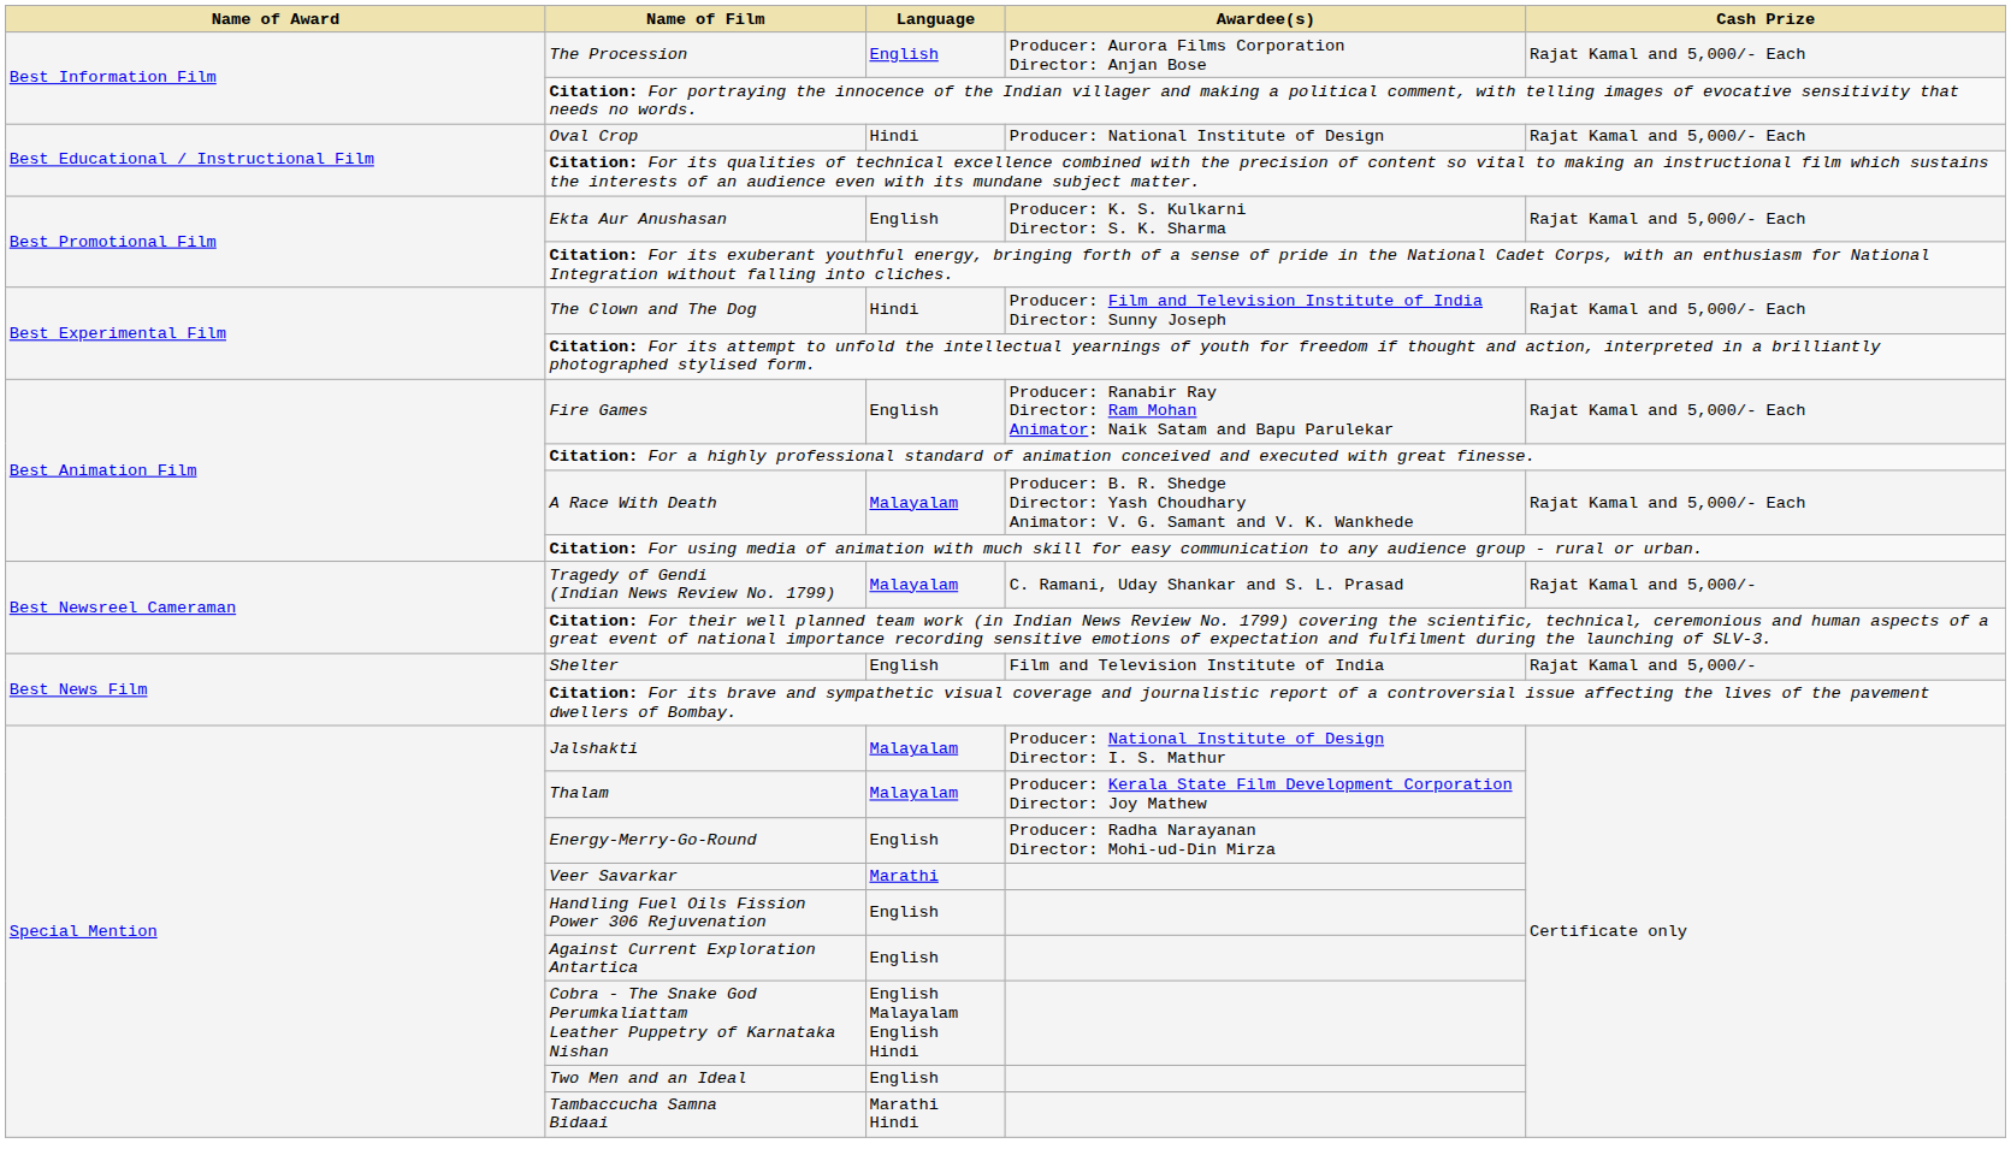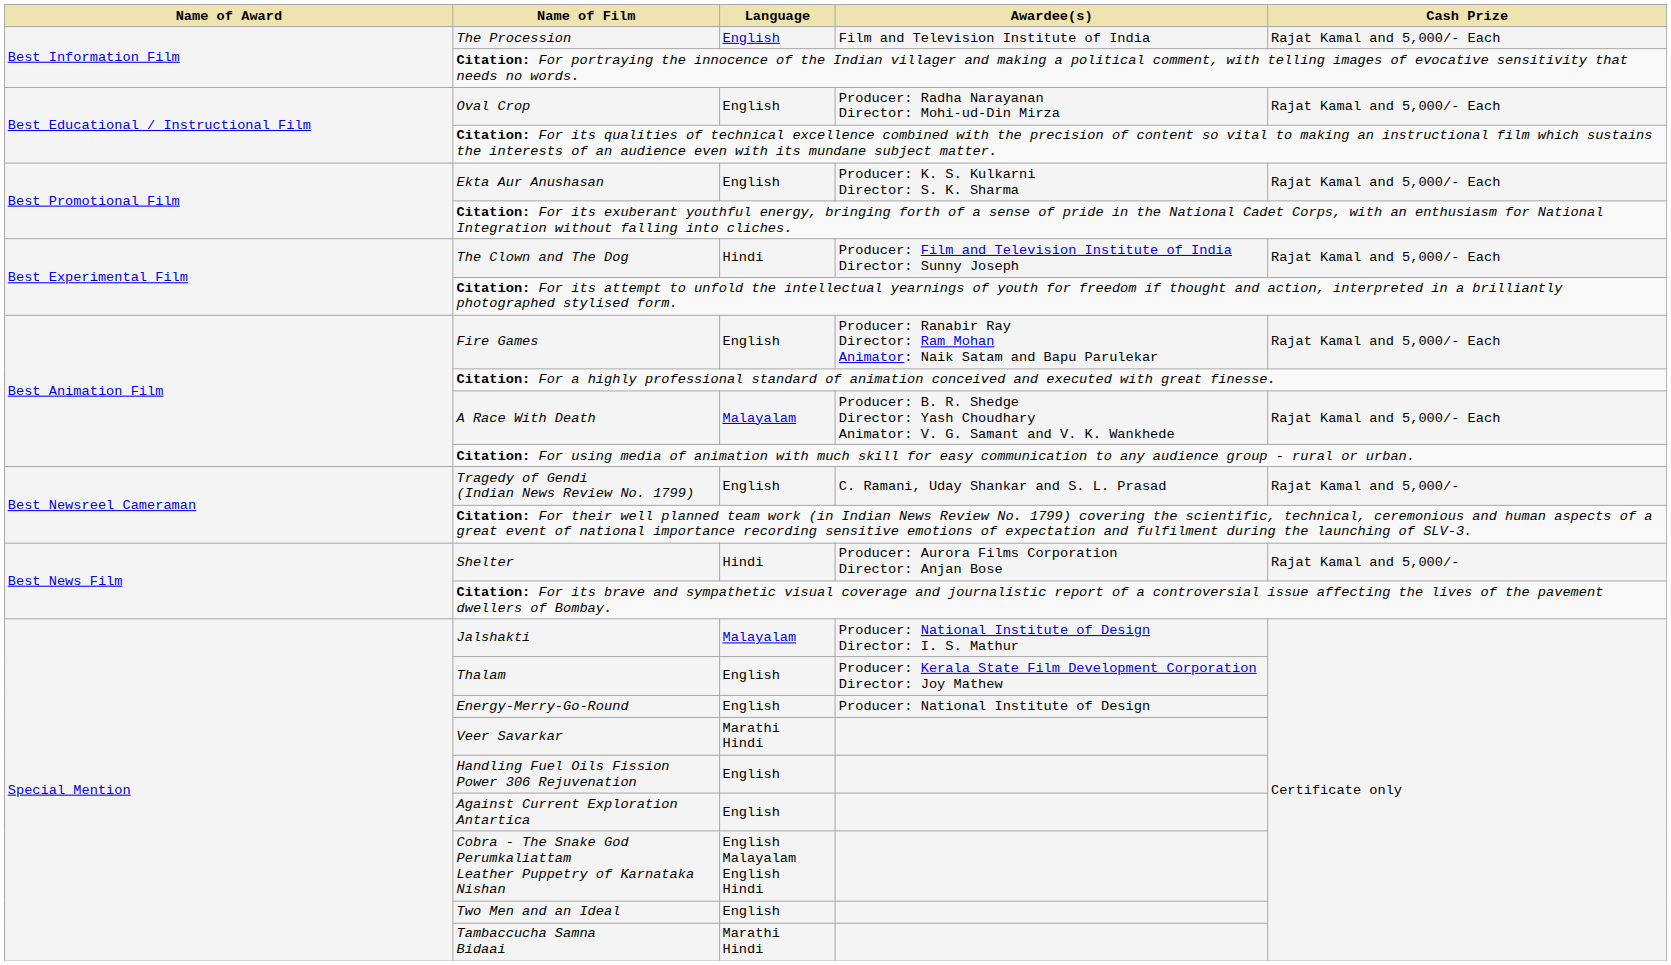 <table class="wikitable" style="width:100%;">
 <tr>
 <th style="background-color:#EFE4B0;width:27%;">Name of Award</th>
 <th style="background-color:#EFE4B0;width:16%;">Name of Film</th>
 <th style="background-color:#EFE4B0;width:7%;">Language</th>
 <th style="background-color:#EFE4B0;width:26%;">Awardee(s)</th>
 <th style="background-color:#EFE4B0;width:24%;">Cash Prize</th>
 </tr>
 <tr style="background-color:#F4F4F4">
 <td rowspan="2"><a href='#'>Best Information Film</a></td>
 <td><em>The Procession</em></td>
 <td><a href='#'>English</a></td>
-<td>Producer: Aurora Films Corporation<br>Director: Anjan Bose</td>
+<td>Film and Television Institute of India</td>
 <td>Rajat Kamal and 5,000/- Each</td>
 </tr>
 <tr style="background-color:#F9F9F9">
 <td colspan="4"><strong>Citation:</strong> <em>For portraying the innocence of the Indian villager and making a political comment, with telling images of evocative sensitivity that needs no words.</em></td>
 </tr>
 <tr style="background-color:#F4F4F4">
 <td rowspan="2"><a href='#'>Best Educational / Instructional Film</a></td>
 <td><em>Oval Crop</em></td>
-<td>Hindi</td>
-<td>Producer: National Institute of Design</td>
+<td>English</td>
+<td>Producer: Radha Narayanan<br>Director: Mohi-ud-Din Mirza</td>
 <td>Rajat Kamal and 5,000/- Each</td>
 </tr>
 <tr style="background-color:#F9F9F9">
 <td colspan="4"><strong>Citation:</strong> <em>For its qualities of technical excellence combined with the precision of content so vital to making an instructional film which sustains the interests of an audience even with its mundane subject matter.</em></td>
 </tr>
 <tr style="background-color:#F4F4F4">
 <td rowspan="2"><a href='#'>Best Promotional Film</a></td>
 <td><em>Ekta Aur Anushasan</em></td>
 <td>English</td>
 <td>Producer: K. S. Kulkarni<br>Director: S. K. Sharma</td>
 <td>Rajat Kamal and 5,000/- Each</td>
 </tr>
 <tr style="background-color:#F9F9F9">
 <td colspan="4"><strong>Citation:</strong> <em>For its exuberant youthful energy, bringing forth of a sense of pride in the National Cadet Corps, with an enthusiasm for National Integration without falling into cliches.</em></td>
 </tr>
 <tr style="background-color:#F4F4F4">
 <td rowspan="2"><a href='#'>Best Experimental Film</a></td>
 <td><em>The Clown and The Dog</em></td>
 <td>Hindi</td>
 <td>Producer: <a href='#'>Film and Television Institute of India</a><br>Director: Sunny Joseph</td>
 <td>Rajat Kamal and 5,000/- Each</td>
 </tr>
 <tr style="background-color:#F9F9F9">
 <td colspan="4"><strong>Citation:</strong> <em>For its attempt to unfold the intellectual yearnings of youth for freedom if thought and action, interpreted in a brilliantly photographed stylised form.</em></td>
 </tr>
 <tr style="background-color:#F4F4F4">
 <td rowspan="4"><a href='#'>Best Animation Film</a></td>
 <td><em>Fire Games</em></td>
 <td>English</td>
 <td>Producer: Ranabir Ray<br>Director: <a href='#'>Ram Mohan</a><br><a href='#'>Animator</a>: Naik Satam and Bapu Parulekar</td>
 <td>Rajat Kamal and 5,000/- Each</td>
 </tr>
 <tr style="background-color:#F9F9F9">
 <td colspan="4"><strong>Citation:</strong> <em>For a highly professional standard of animation conceived and executed with great finesse.</em></td>
 </tr>
 <tr style="background-color:#F4F4F4">
 <td><em>A Race With Death</em></td>
 <td><a href='#'>Malayalam</a></td>
 <td>Producer: B. R. Shedge<br>Director: Yash Choudhary<br>Animator: V. G. Samant and V. K. Wankhede</td>
 <td>Rajat Kamal and 5,000/- Each</td>
 </tr>
 <tr style="background-color:#F9F9F9">
 <td colspan="4"><strong>Citation:</strong> <em>For using media of animation with much skill for easy communication to any audience group - rural or urban.</em></td>
 </tr>
 <tr style="background-color:#F4F4F4">
 <td rowspan="2"><a href='#'>Best Newsreel Cameraman</a></td>
 <td><em>Tragedy of Gendi<br>(Indian News Review No. 1799)</em></td>
-<td><a href='#'>Malayalam</a></td>
+<td>English</td>
 <td>C. Ramani, Uday Shankar and S. L. Prasad</td>
 <td>Rajat Kamal and 5,000/-</td>
 </tr>
 <tr style="background-color:#F9F9F9">
 <td colspan="4"><strong>Citation:</strong> <em>For their well planned team work (in Indian News Review No. 1799) covering the scientific, technical, ceremonious and human aspects of a great event of national importance recording sensitive emotions of expectation and fulfilment during the launching of SLV-3.</em></td>
 </tr>
 <tr style="background-color:#F4F4F4">
 <td rowspan="2"><a href='#'>Best News Film</a></td>
 <td><em>Shelter</em></td>
-<td>English</td>
-<td>Film and Television Institute of India</td>
+<td>Hindi</td>
+<td>Producer: Aurora Films Corporation<br>Director: Anjan Bose</td>
 <td>Rajat Kamal and 5,000/-</td>
 </tr>
 <tr style="background-color:#F9F9F9">
 <td colspan="4"><strong>Citation:</strong> <em>For its brave and sympathetic visual coverage and journalistic report of a controversial issue affecting the lives of the pavement dwellers of Bombay.</em></td>
 </tr>
 <tr style="background-color:#F4F4F4">
 <td rowspan="9"><a href='#'>Special Mention</a></td>
 <td><em>Jalshakti</em></td>
 <td><a href='#'>Malayalam</a></td>
 <td>Producer: <a href='#'>National Institute of Design</a><br>Director: I. S. Mathur</td>
 <td rowspan="9">Certificate only</td>
 </tr>
 <tr style="background-color:#F4F4F4">
 <td><em>Thalam</em></td>
-<td><a href='#'>Malayalam</a></td>
+<td>English</td>
 <td>Producer: <a href='#'>Kerala State Film Development Corporation</a><br>Director: Joy Mathew</td>
 </tr>
 <tr style="background-color:#F4F4F4">
 <td><em>Energy-Merry-Go-Round</em></td>
 <td>English</td>
-<td>Producer: Radha Narayanan<br>Director: Mohi-ud-Din Mirza</td>
+<td>Producer: National Institute of Design</td>
 </tr>
 <tr style="background-color:#F4F4F4">
 <td><em>Veer Savarkar</em><br></td>
-<td><a href='#'>Marathi</a></td>
+<td>Marathi<br>Hindi</td>
 <td></td>
 </tr>
 <tr style="background-color:#F4F4F4">
 <td><em>Handling Fuel Oils Fission Power 306 Rejuvenation</em><br></td>
 <td>English</td>
 <td></td>
 </tr>
 <tr style="background-color:#F4F4F4">
 <td><em>Against Current Exploration Antartica</em><br></td>
 <td>English</td>
 <td></td>
 </tr>
 <tr style="background-color:#F4F4F4">
 <td><em>Cobra - The Snake God</em><br><em>Perumkaliattam</em><br><em>Leather Puppetry of Karnataka</em><br><em>Nishan</em><br></td>
 <td>English<br>Malayalam<br>English<br>Hindi</td>
 <td></td>
 </tr>
 <tr style="background-color:#F4F4F4">
 <td><em>Two Men and an Ideal</em><br></td>
 <td>English</td>
 <td></td>
 </tr>
 <tr style="background-color:#F4F4F4">
 <td><em>Tambaccucha Samna</em><br><em>Bidaai</em><br></td>
 <td>Marathi<br>Hindi</td>
 <td></td>
 </tr>
 </table>
